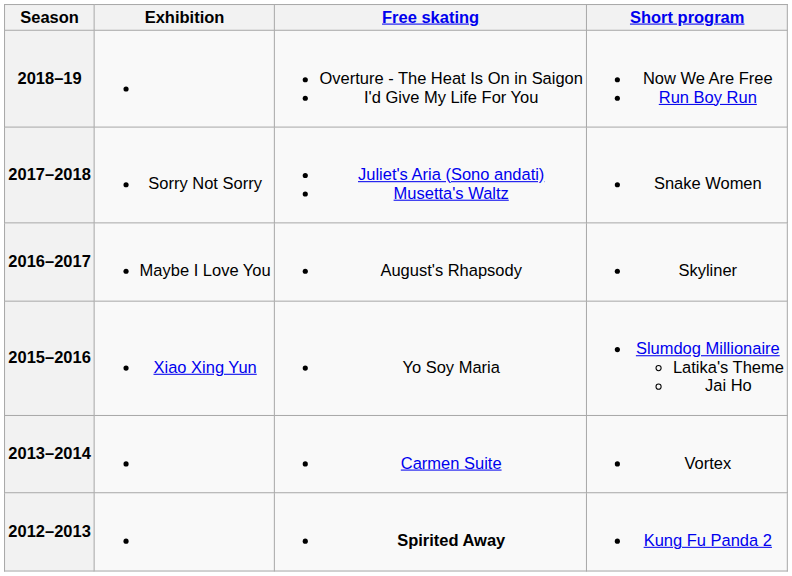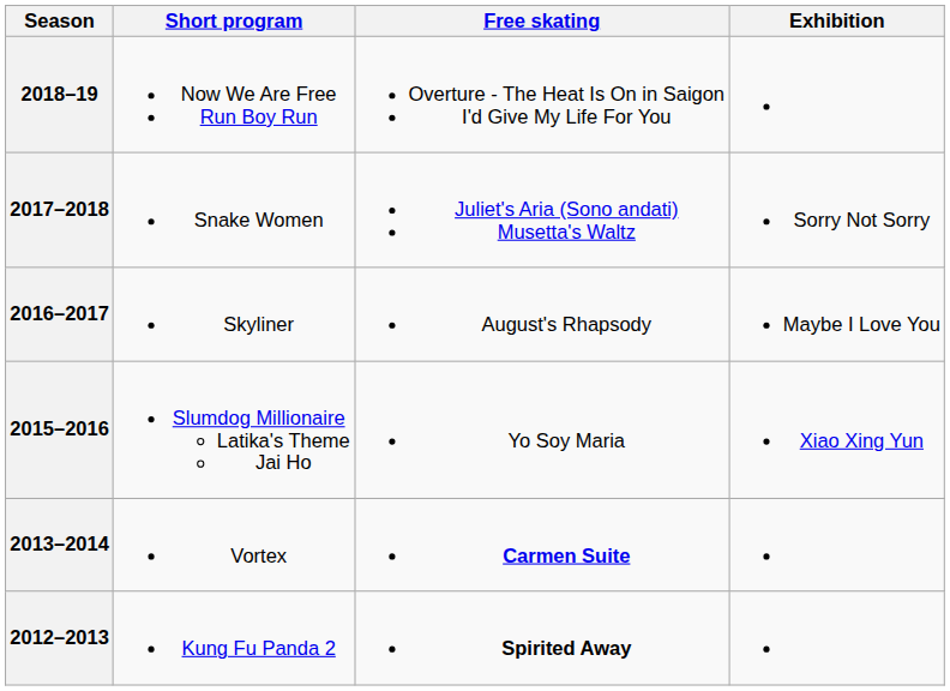 <table class=wikitable style=text-align:center>
 <tr>
 <th>Season</th>
+<th><a href='#'>Short program</a></th>
+<th><a href='#'>Free skating</a></th>
 <th>Exhibition</th>
-<th><a href='#'>Free skating</a></th>
-<th><a href='#'>Short program</a></th>
 </tr>
 <tr>
 <th>2018–19 <br> </th>
+<td><br><ul><li>Now We Are Free <br> </li><li><a href='#'>Run Boy Run</a> <br> </li></ul></td>
+<td><br><ul><li>Overture - The Heat Is On in Saigon</li><li>I'd Give My Life For You <br> </li></ul></td>
 <td><br><ul><li></li></ul></td>
-<td><br><ul><li>Overture - The Heat Is On in Saigon</li><li>I'd Give My Life For You <br> </li></ul></td>
-<td><br><ul><li>Now We Are Free <br> </li><li><a href='#'>Run Boy Run</a> <br> </li></ul></td>
 </tr>
 <tr>
 <th>2017–2018 <br> </th>
+<td><br><ul><li>Snake Women <br> </li></ul></td>
+<td><br><ul><li><a href='#'>Juliet's Aria (Sono andati)</a> <br></li><li><a href='#'>Musetta's Waltz</a> <br> </li></ul></td>
 <td><br><ul><li>Sorry Not Sorry <br></li></ul></td>
-<td><br><ul><li><a href='#'>Juliet's Aria (Sono andati)</a> <br></li><li><a href='#'>Musetta's Waltz</a> <br> </li></ul></td>
-<td><br><ul><li>Snake Women <br> </li></ul></td>
 </tr>
 <tr>
 <th>2016–2017 <br> </th>
+<td><br><ul><li>Skyliner <br></li></ul></td>
+<td><br><ul><li>August's Rhapsody <br></li></ul></td>
 <td><br><ul><li>Maybe I Love You <br></li></ul></td>
-<td><br><ul><li>August's Rhapsody <br></li></ul></td>
-<td><br><ul><li>Skyliner <br></li></ul></td>
 </tr>
 <tr>
 <th>2015–2016 <br> </th>
+<td><br><ul><li><a href='#'>Slumdog Millionaire</a> <br><ul><li>Latika's Theme</li><li>Jai Ho</li></ul></li></ul></td>
+<td><br><ul><li>Yo Soy Maria <br></li></ul></td>
 <td><br><ul><li><a href='#'>Xiao Xing Yun</a> <br></li></ul></td>
-<td><br><ul><li>Yo Soy Maria <br></li></ul></td>
-<td><br><ul><li><a href='#'>Slumdog Millionaire</a> <br><ul><li>Latika's Theme</li><li>Jai Ho</li></ul></li></ul></td>
 </tr>
 <tr>
 <th>2013–2014 <br> </th>
+<td><br><ul><li>Vortex <br></li></ul></td>
+<td><strong><br><ul><li><a href='#'>Carmen Suite</a> <br></li></ul></strong></td>
 <td><br><ul><li></li></ul></td>
-<td><br><ul><li><a href='#'>Carmen Suite</a> <br></li></ul></td>
-<td><br><ul><li>Vortex <br></li></ul></td>
 </tr>
 <tr>
 <th>2012–2013 <br> </th>
+<td><br><ul><li><a href='#'>Kung Fu Panda 2</a> <br></li></ul></td>
+<td><strong><br><ul><li>Spirited Away <br></li></ul></strong></td>
 <td><br><ul><li></li></ul></td>
-<td><strong><br><ul><li>Spirited Away <br></li></ul></strong></td>
-<td><br><ul><li><a href='#'>Kung Fu Panda 2</a> <br></li></ul></td>
 </tr>
 </table>
